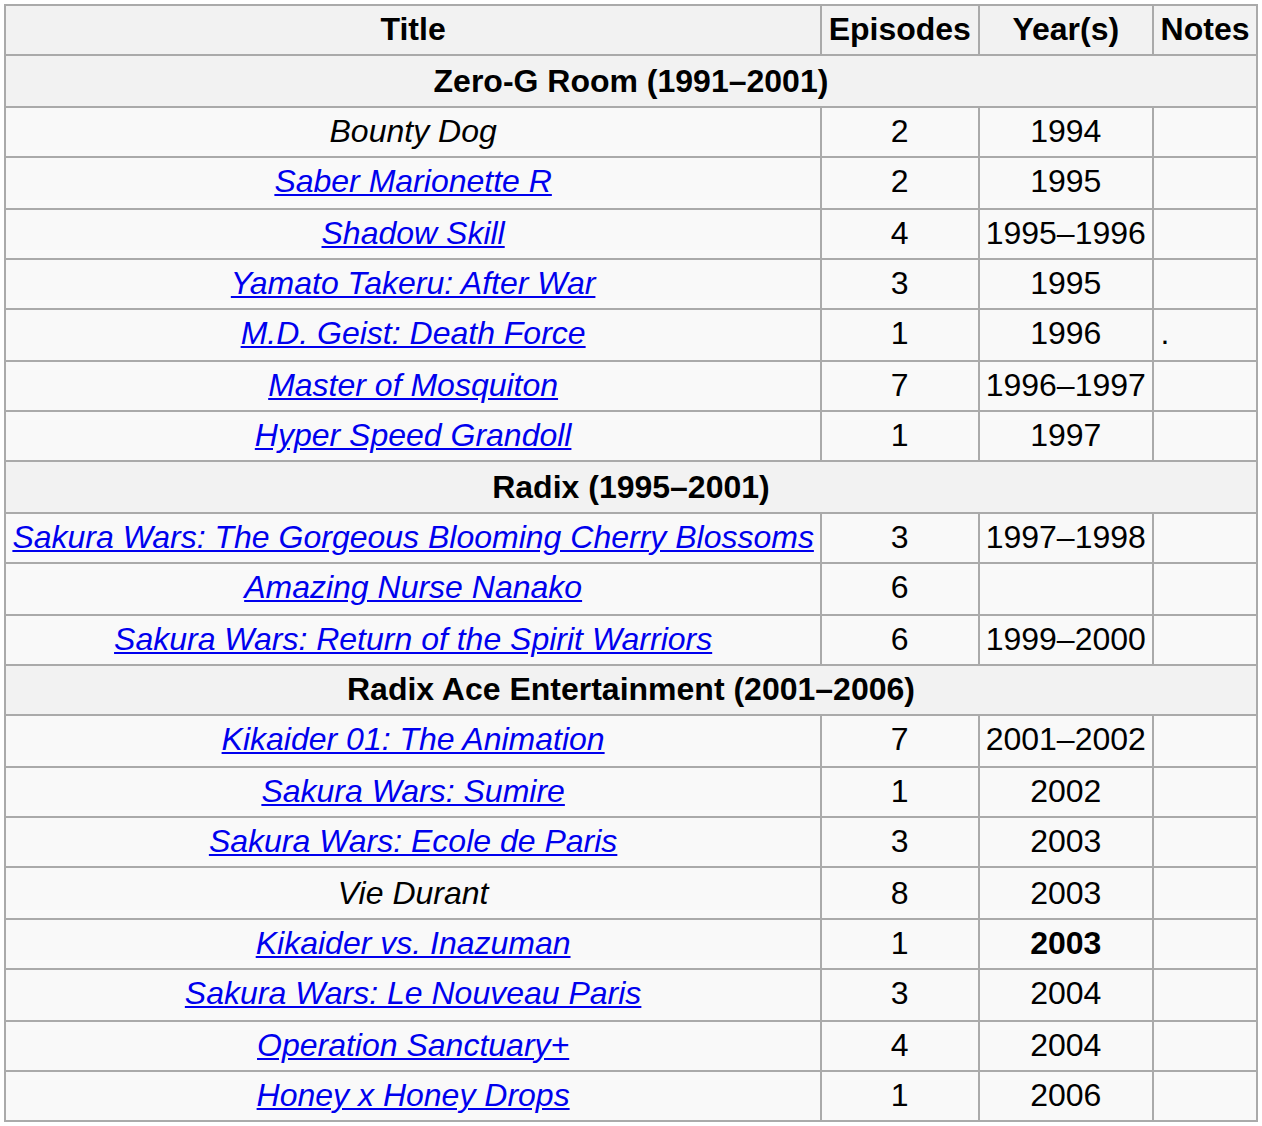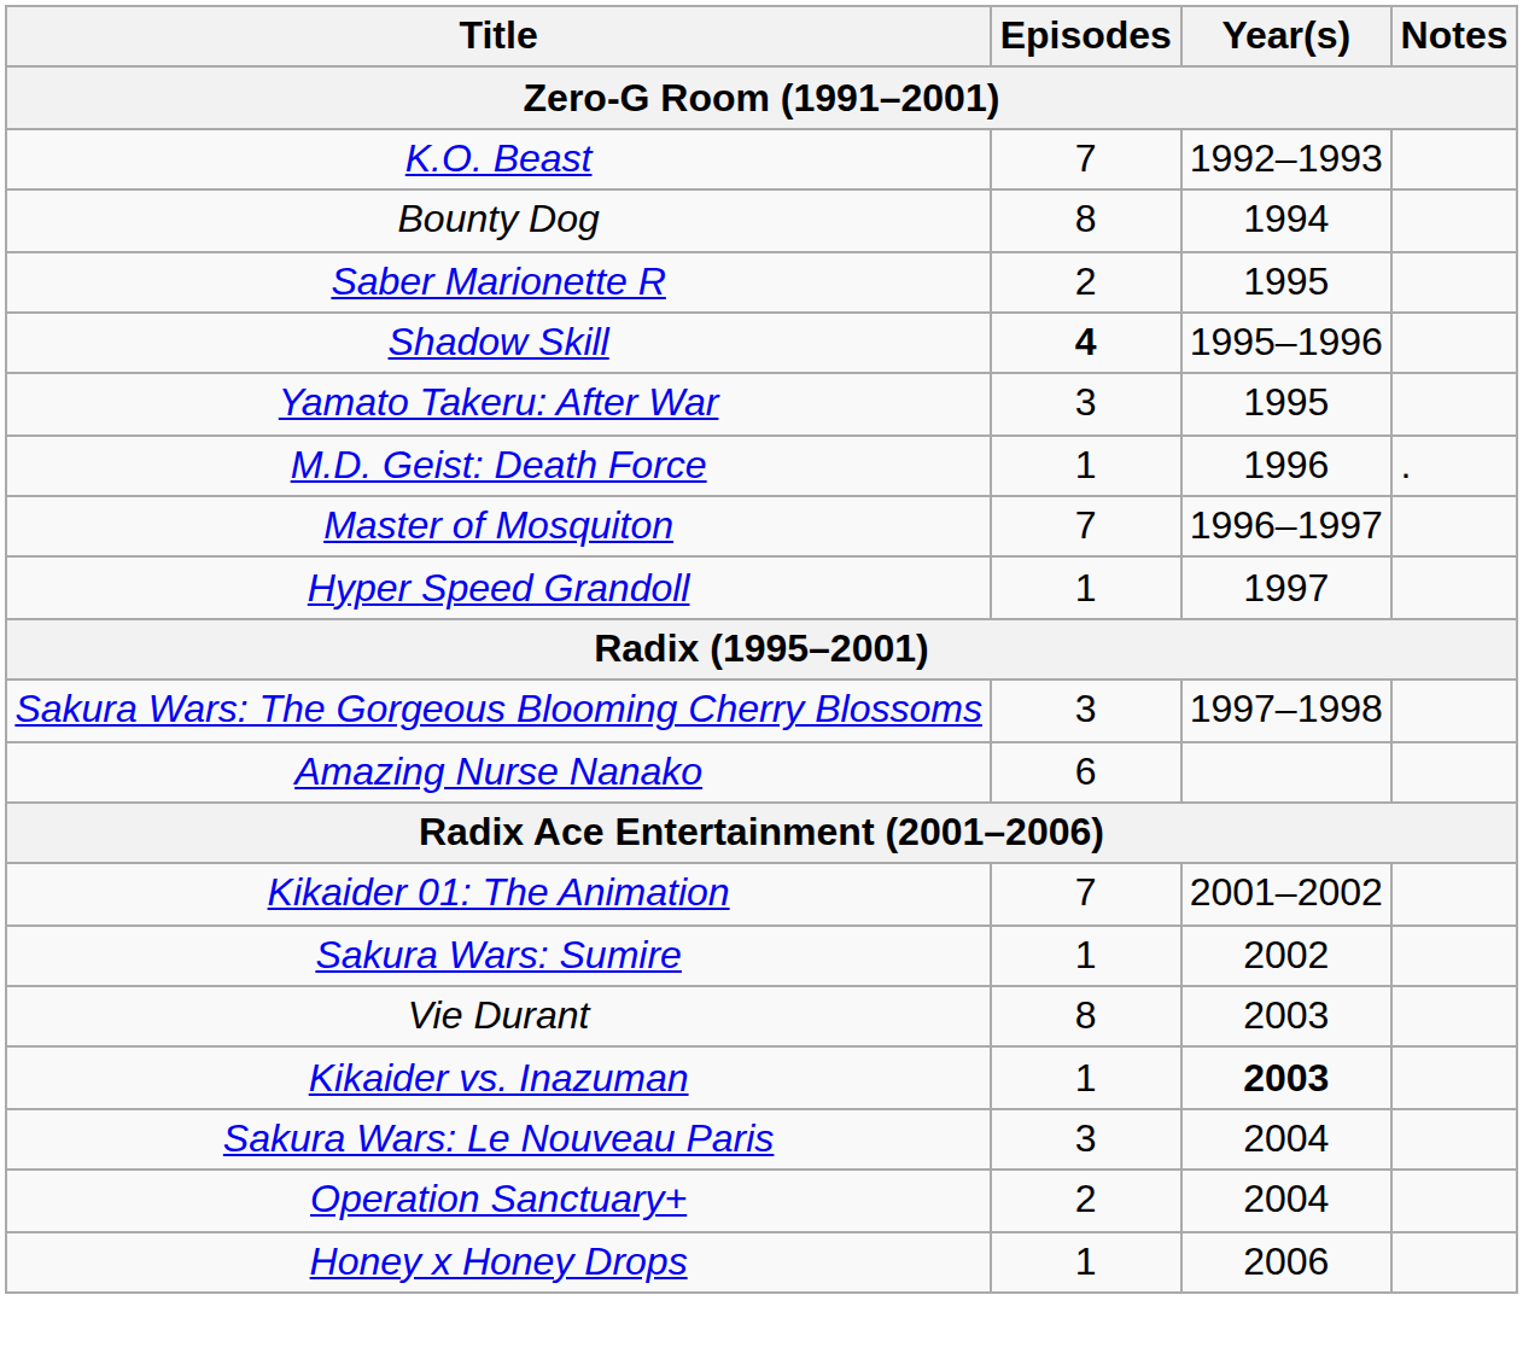 <table class="wikitable sortable" style="text-align:center; margin=auto; ">
 <tr>
 <th scope="col" class="unsortable">Title</th>
 <th scope="col" class="unsortable">Episodes</th>
 <th scope="col" class="unsortable">Year(s)</th>
 <th scope="col" class="unsortable">Notes</th>
 </tr>
 <tr>
 <th colspan="4">Zero-G Room (1991–2001)</th>
 </tr>
 <tr>
+<td><em><a href='#'>K.O. Beast</a></em></td>
+<td>7</td>
+<td>1992–1993</td>
+<td align="left"></td>
+</tr>
+<tr>
 <td><em>Bounty Dog</em></td>
-<td>2</td>
+<td>8</td>
 <td>1994</td>
 <td align="left"></td>
 </tr>
 <tr>
 <td><em><a href='#'>Saber Marionette R</a></em></td>
 <td>2</td>
 <td>1995</td>
 <td align="left"></td>
 </tr>
 <tr>
 <td><em><a href='#'>Shadow Skill</a></em></td>
-<td>4</td>
+<td><strong>4</strong></td>
 <td>1995–1996</td>
 <td align="left"></td>
 </tr>
 <tr>
 <td><em><a href='#'>Yamato Takeru: After War</a></em></td>
 <td>3</td>
 <td>1995</td>
 <td align="left"></td>
 </tr>
 <tr>
 <td><em><a href='#'>M.D. Geist: Death Force</a></em></td>
 <td>1</td>
 <td>1996</td>
 <td align="left">.</td>
 </tr>
 <tr>
 <td><em><a href='#'>Master of Mosquiton</a></em></td>
 <td>7</td>
 <td>1996–1997</td>
 <td align="left"></td>
 </tr>
 <tr>
 <td><em><a href='#'>Hyper Speed Grandoll</a></em></td>
 <td>1</td>
 <td>1997</td>
 <td align="left"></td>
 </tr>
 <tr>
 <th colspan="4">Radix (1995–2001)</th>
 </tr>
 <tr>
 <td><em><a href='#'>Sakura Wars: The Gorgeous Blooming Cherry Blossoms</a></em></td>
 <td>3</td>
 <td>1997–1998</td>
 <td align="left"></td>
 </tr>
 <tr>
 <td><em><a href='#'>Amazing Nurse Nanako</a></em></td>
 <td>6</td>
 <td></td>
 <td align="left"></td>
 </tr>
 <tr>
-<td><em><a href='#'>Sakura Wars: Return of the Spirit Warriors</a></em></td>
-<td>6</td>
-<td>1999–2000</td>
-<td align="left"></td>
-</tr>
-<tr>
 <th colspan="4">Radix Ace Entertainment (2001–2006)</th>
 </tr>
 <tr>
 <td><em><a href='#'>Kikaider 01: The Animation</a></em></td>
 <td>7</td>
 <td>2001–2002</td>
 <td align="left"></td>
 </tr>
 <tr>
 <td><em><a href='#'>Sakura Wars: Sumire</a></em></td>
 <td>1</td>
 <td>2002</td>
-<td align="left"></td>
-</tr>
-<tr>
-<td><em><a href='#'>Sakura Wars: Ecole de Paris</a></em></td>
-<td>3</td>
-<td>2003</td>
 <td align="left"></td>
 </tr>
 <tr>
 <td><em>Vie Durant</em></td>
 <td>8</td>
 <td>2003</td>
 <td align="left"></td>
 </tr>
 <tr>
 <td><em><a href='#'>Kikaider vs. Inazuman</a></em></td>
 <td>1</td>
 <td><strong>2003</strong></td>
 <td align="left"></td>
 </tr>
 <tr>
 <td><em><a href='#'>Sakura Wars: Le Nouveau Paris</a></em></td>
 <td>3</td>
 <td>2004</td>
 <td align="left"></td>
 </tr>
 <tr>
 <td><em><a href='#'>Operation Sanctuary+</a></em></td>
-<td>4</td>
+<td>2</td>
 <td>2004</td>
 <td align="left"></td>
 </tr>
 <tr>
 <td><em><a href='#'>Honey x Honey Drops</a></em></td>
 <td>1</td>
 <td>2006</td>
 <td align="left"></td>
 </tr>
 <tr>
 </tr>
 </table>
